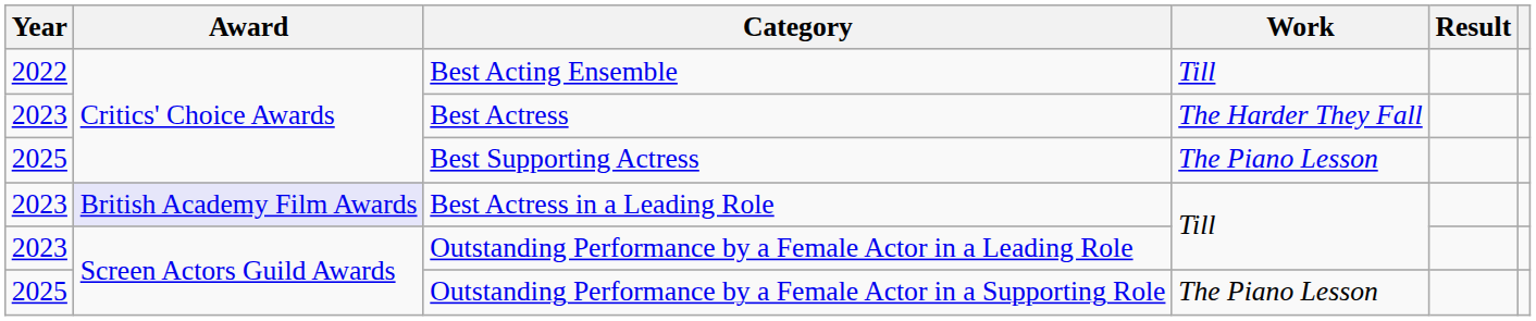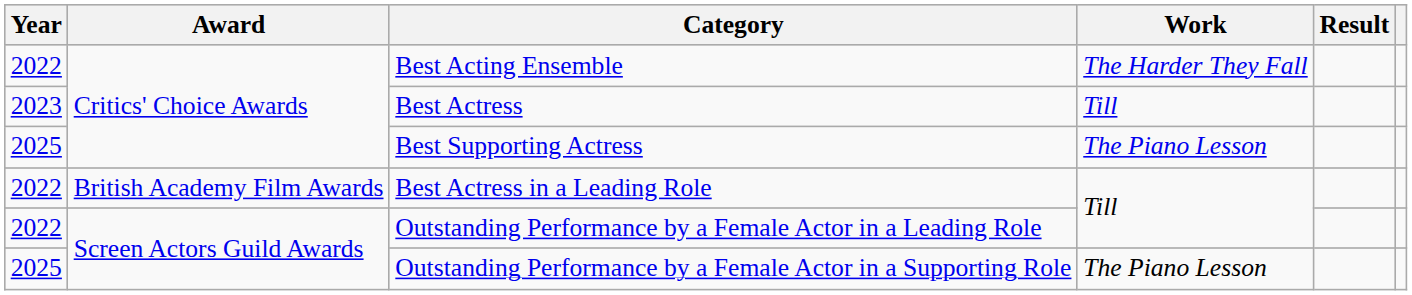 <table class="wikitable sortable plainrowheaders">
 <tr>
 <th scope="col">Year</th>
 <th scope="col">Award</th>
 <th scope="col">Category</th>
 <th scope="col">Work</th>
 <th scope="col">Result</th>
 <th scope="col" class="unsortable"></th>
 </tr>
 <tr>
 <td><a href='#'>2022</a></td>
 <td rowspan="3"><a href='#'>Critics' Choice Awards</a></td>
 <td><a href='#'>Best Acting Ensemble</a></td>
-<td><em><a href='#'>Till</a></em></td>
+<td><em><a href='#'>The Harder They Fall</a></em></td>
 <td></td>
 <td style="text-align:center;"></td>
 </tr>
 <tr>
 <td><a href='#'>2023</a></td>
 <td><a href='#'>Best Actress</a></td>
-<td><em><a href='#'>The Harder They Fall</a></em></td>
+<td><em><a href='#'>Till</a></em></td>
 <td></td>
 <td style="text-align:center;"></td>
 </tr>
 <tr>
 <td><a href='#'>2025</a></td>
 <td><a href='#'>Best Supporting Actress</a></td>
 <td><em><a href='#'>The Piano Lesson</a></em></td>
 <td></td>
 <td align="center"></td>
 </tr>
 <tr>
-<td><a href='#'>2023</a></td>
-<td style="background: lavender;"><a href='#'>British Academy Film Awards</a></td>
+<td><a href='#'>2022</a></td>
+<td><a href='#'>British Academy Film Awards</a></td>
 <td><a href='#'>Best Actress in a Leading Role</a></td>
 <td rowspan="2"><em>Till</em></td>
 <td></td>
 <td style="text-align:center;"></td>
 </tr>
 <tr>
-<td><a href='#'>2023</a></td>
+<td><a href='#'>2022</a></td>
 <td rowspan="2"><a href='#'>Screen Actors Guild Awards</a></td>
 <td><a href='#'>Outstanding Performance by a Female Actor in a Leading Role</a></td>
 <td></td>
 <td style="text-align:center;"></td>
 </tr>
 <tr>
 <td><a href='#'>2025</a></td>
 <td><a href='#'>Outstanding Performance by a Female Actor in a Supporting Role</a></td>
 <td><em>The Piano Lesson</em></td>
 <td></td>
 <td align="center"></td>
 </tr>
 </table>
